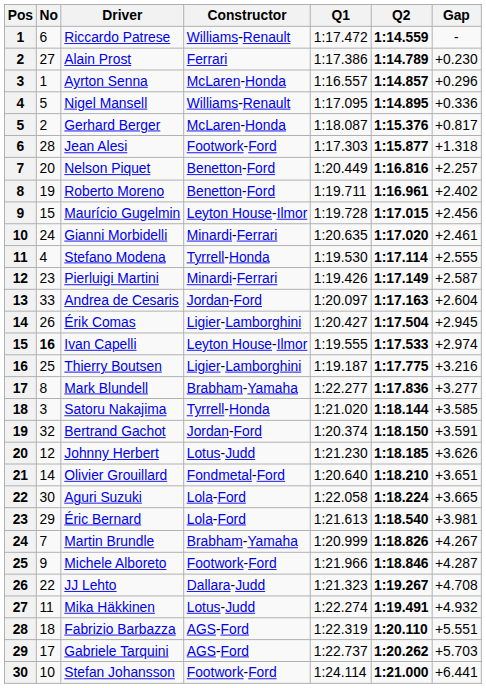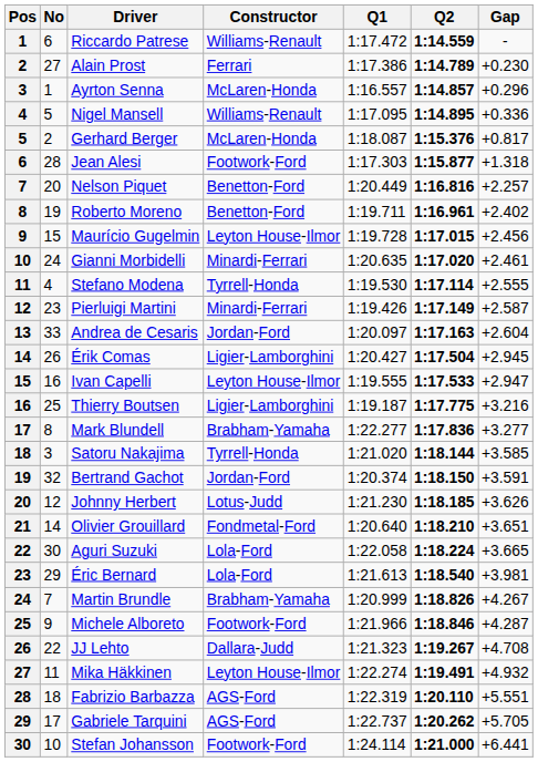 <table class="wikitable sortable" style="font-size: 95%;">
 <tr>
 <th>Pos</th>
 <th>No</th>
 <th>Driver</th>
 <th>Constructor</th>
 <th>Q1</th>
 <th>Q2</th>
 <th>Gap</th>
 </tr>
 <tr>
 <th>1</th>
 <td>6</td>
 <td data-sort-value="pat"> <a href='#'>Riccardo Patrese</a></td>
 <td><a href='#'>Williams</a>-<a href='#'>Renault</a></td>
 <td>1:17.472</td>
 <td><strong>1:14.559</strong></td>
 <td align="center">-</td>
 </tr>
 <tr>
 <th>2</th>
 <td>27</td>
 <td data-sort-value="pro"> <a href='#'>Alain Prost</a></td>
 <td><a href='#'>Ferrari</a></td>
 <td>1:17.386</td>
 <td><strong>1:14.789</strong></td>
 <td>+0.230</td>
 </tr>
 <tr>
 <th>3</th>
 <td>1</td>
 <td data-sort-value="sen"> <a href='#'>Ayrton Senna</a></td>
 <td><a href='#'>McLaren</a>-<a href='#'>Honda</a></td>
 <td>1:16.557</td>
 <td><strong>1:14.857</strong></td>
 <td>+0.296</td>
 </tr>
 <tr>
 <th>4</th>
 <td>5</td>
 <td data-sort-value="man"> <a href='#'>Nigel Mansell</a></td>
 <td><a href='#'>Williams</a>-<a href='#'>Renault</a></td>
 <td>1:17.095</td>
 <td><strong>1:14.895</strong></td>
 <td>+0.336</td>
 </tr>
 <tr>
 <th>5</th>
 <td>2</td>
 <td data-sort-value="ber"> <a href='#'>Gerhard Berger</a></td>
 <td><a href='#'>McLaren</a>-<a href='#'>Honda</a></td>
 <td>1:18.087</td>
 <td><strong>1:15.376</strong></td>
 <td>+0.817</td>
 </tr>
 <tr>
 <th>6</th>
 <td>28</td>
 <td data-sort-value="ale"> <a href='#'>Jean Alesi</a></td>
 <td><a href='#'>Footwork</a>-<a href='#'>Ford</a></td>
 <td>1:17.303</td>
 <td><strong>1:15.877</strong></td>
 <td>+1.318</td>
 </tr>
 <tr>
 <th>7</th>
 <td>20</td>
 <td data-sort-value="piq"> <a href='#'>Nelson Piquet</a></td>
 <td><a href='#'>Benetton</a>-<a href='#'>Ford</a></td>
 <td>1:20.449</td>
 <td><strong>1:16.816</strong></td>
 <td>+2.257</td>
 </tr>
 <tr>
 <th>8</th>
 <td>19</td>
 <td data-sort-value="mor"> <a href='#'>Roberto Moreno</a></td>
 <td><a href='#'>Benetton</a>-<a href='#'>Ford</a></td>
 <td>1:19.711</td>
 <td><strong>1:16.961</strong></td>
 <td>+2.402</td>
 </tr>
 <tr>
 <th>9</th>
 <td>15</td>
 <td data-sort-value="gug"> <a href='#'>Maurício Gugelmin</a></td>
 <td><a href='#'>Leyton House</a>-<a href='#'>Ilmor</a></td>
 <td>1:19.728</td>
 <td><strong>1:17.015</strong></td>
 <td>+2.456</td>
 </tr>
 <tr>
 <th>10</th>
 <td>24</td>
 <td data-sort-value="mor"> <a href='#'>Gianni Morbidelli</a></td>
 <td><a href='#'>Minardi</a>-<a href='#'>Ferrari</a></td>
 <td>1:20.635</td>
 <td><strong>1:17.020</strong></td>
 <td>+2.461</td>
 </tr>
 <tr>
 <th>11</th>
 <td>4</td>
 <td data-sort-value="mod"> <a href='#'>Stefano Modena</a></td>
 <td><a href='#'>Tyrrell</a>-<a href='#'>Honda</a></td>
 <td>1:19.530</td>
 <td><strong>1:17.114</strong></td>
 <td>+2.555</td>
 </tr>
 <tr>
 <th>12</th>
 <td>23</td>
 <td data-sort-value="mar"> <a href='#'>Pierluigi Martini</a></td>
 <td><a href='#'>Minardi</a>-<a href='#'>Ferrari</a></td>
 <td>1:19.426</td>
 <td><strong>1:17.149</strong></td>
 <td>+2.587</td>
 </tr>
 <tr>
 <th>13</th>
 <td>33</td>
 <td data-sort-value="de c"> <a href='#'>Andrea de Cesaris</a></td>
 <td><a href='#'>Jordan</a>-<a href='#'>Ford</a></td>
 <td>1:20.097</td>
 <td><strong>1:17.163</strong></td>
 <td>+2.604</td>
 </tr>
 <tr>
 <th>14</th>
 <td>26</td>
 <td data-sort-value="com"> <a href='#'>Érik Comas</a></td>
 <td><a href='#'>Ligier</a>-<a href='#'>Lamborghini</a></td>
 <td>1:20.427</td>
 <td><strong>1:17.504</strong></td>
 <td>+2.945</td>
 </tr>
 <tr>
 <th>15</th>
-<td><strong>16</strong></td>
+<td>16</td>
 <td data-sort-value="cap"> <a href='#'>Ivan Capelli</a></td>
 <td><a href='#'>Leyton House</a>-<a href='#'>Ilmor</a></td>
 <td>1:19.555</td>
 <td><strong>1:17.533</strong></td>
-<td>+2.974</td>
+<td>+2.947</td>
 </tr>
 <tr>
 <th>16</th>
 <td>25</td>
 <td data-sort-value="bou"> <a href='#'>Thierry Boutsen</a></td>
 <td><a href='#'>Ligier</a>-<a href='#'>Lamborghini</a></td>
 <td>1:19.187</td>
 <td><strong>1:17.775</strong></td>
 <td>+3.216</td>
 </tr>
 <tr>
 <th>17</th>
 <td>8</td>
 <td data-sort-value="blu"> <a href='#'>Mark Blundell</a></td>
 <td><a href='#'>Brabham</a>-<a href='#'>Yamaha</a></td>
 <td>1:22.277</td>
 <td><strong>1:17.836</strong></td>
 <td>+3.277</td>
 </tr>
 <tr>
 <th>18</th>
 <td>3</td>
 <td data-sort-value="nak"> <a href='#'>Satoru Nakajima</a></td>
 <td><a href='#'>Tyrrell</a>-<a href='#'>Honda</a></td>
 <td>1:21.020</td>
 <td><strong>1:18.144</strong></td>
 <td>+3.585</td>
 </tr>
 <tr>
 <th>19</th>
 <td>32</td>
 <td data-sort-value="gac"> <a href='#'>Bertrand Gachot</a></td>
 <td><a href='#'>Jordan</a>-<a href='#'>Ford</a></td>
 <td>1:20.374</td>
 <td><strong>1:18.150</strong></td>
 <td>+3.591</td>
 </tr>
 <tr>
 <th>20</th>
 <td>12</td>
 <td data-sort-value="her"> <a href='#'>Johnny Herbert</a></td>
 <td><a href='#'>Lotus</a>-<a href='#'>Judd</a></td>
 <td>1:21.230</td>
 <td><strong>1:18.185</strong></td>
 <td>+3.626</td>
 </tr>
 <tr>
 <th>21</th>
 <td>14</td>
 <td data-sort-value="gro"> <a href='#'>Olivier Grouillard</a></td>
 <td><a href='#'>Fondmetal</a>-<a href='#'>Ford</a></td>
 <td>1:20.640</td>
 <td><strong>1:18.210</strong></td>
 <td>+3.651</td>
 </tr>
 <tr>
 <th>22</th>
 <td>30</td>
 <td data-sort-value="suz"> <a href='#'>Aguri Suzuki</a></td>
 <td><a href='#'>Lola</a>-<a href='#'>Ford</a></td>
 <td>1:22.058</td>
 <td><strong>1:18.224</strong></td>
 <td>+3.665</td>
 </tr>
 <tr>
 <th>23</th>
 <td>29</td>
 <td data-sort-value="ber"> <a href='#'>Éric Bernard</a></td>
 <td><a href='#'>Lola</a>-<a href='#'>Ford</a></td>
 <td>1:21.613</td>
 <td><strong>1:18.540</strong></td>
 <td>+3.981</td>
 </tr>
 <tr>
 <th>24</th>
 <td>7</td>
 <td data-sort-value="bru"> <a href='#'>Martin Brundle</a></td>
 <td><a href='#'>Brabham</a>-<a href='#'>Yamaha</a></td>
 <td>1:20.999</td>
 <td><strong>1:18.826</strong></td>
 <td>+4.267</td>
 </tr>
 <tr>
 <th>25</th>
 <td>9</td>
 <td data-sort-value="alb"> <a href='#'>Michele Alboreto</a></td>
 <td><a href='#'>Footwork</a>-<a href='#'>Ford</a></td>
 <td>1:21.966</td>
 <td><strong>1:18.846</strong></td>
 <td>+4.287</td>
 </tr>
 <tr>
 <th>26</th>
 <td>22</td>
 <td data-sort-value="leh"> <a href='#'>JJ Lehto</a></td>
 <td><a href='#'>Dallara</a>-<a href='#'>Judd</a></td>
 <td>1:21.323</td>
 <td><strong>1:19.267</strong></td>
 <td>+4.708</td>
 </tr>
 <tr>
 <th>27</th>
 <td>11</td>
 <td data-sort-value="hak"> <a href='#'>Mika Häkkinen</a></td>
-<td><a href='#'>Lotus</a>-<a href='#'>Judd</a></td>
+<td><a href='#'>Leyton House</a>-<a href='#'>Ilmor</a></td>
 <td>1:22.274</td>
 <td><strong>1:19.491</strong></td>
 <td>+4.932</td>
 </tr>
 <tr>
 <th>28</th>
 <td>18</td>
 <td data-sort-value="bar"> <a href='#'>Fabrizio Barbazza</a></td>
 <td><a href='#'>AGS</a>-<a href='#'>Ford</a></td>
 <td>1:22.319</td>
 <td><strong>1:20.110</strong></td>
 <td>+5.551</td>
 </tr>
 <tr>
 <th>29</th>
 <td>17</td>
 <td data-sort-value="tar"> <a href='#'>Gabriele Tarquini</a></td>
 <td><a href='#'>AGS</a>-<a href='#'>Ford</a></td>
 <td>1:22.737</td>
 <td><strong>1:20.262</strong></td>
-<td>+5.703</td>
+<td>+5.705</td>
 </tr>
 <tr>
 <th>30</th>
 <td>10</td>
 <td data-sort-value="joh"> <a href='#'>Stefan Johansson</a></td>
 <td><a href='#'>Footwork</a>-<a href='#'>Ford</a></td>
 <td>1:24.114</td>
 <td><strong>1:21.000</strong></td>
 <td>+6.441</td>
 </tr>
 </table>
